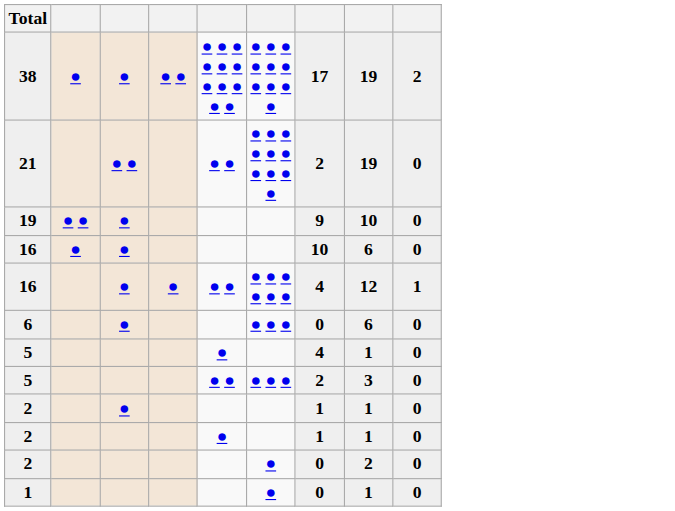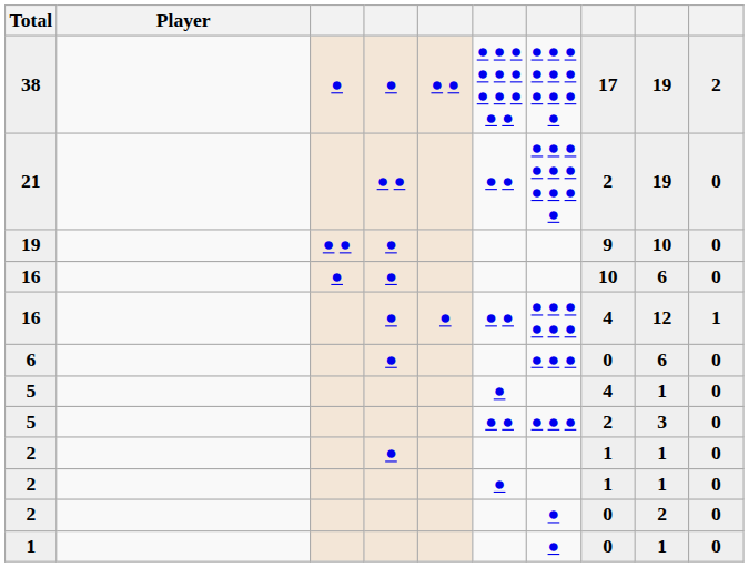 <table class="sortable wikitable">
 <tr>
 <th width=30>Total</th>
+<th width=200>Player</th>
 <th width=37 bgcolor=#efefef></th>
 <th width=37 bgcolor=#efefef></th>
 <th width=37 bgcolor=#f3e6d7></th>
 <th width=37 bgcolor=#efefef></th>
 <th width=37 bgcolor=#efefef></th>
 <th width=37 bgcolor=#efefef></th>
 <th width=37 bgcolor=#efefef></th>
 <th width=37 bgcolor=#efefef></th>
 </tr>
 <tr align=center>
 <td style="background:#efefef;"><strong>38</strong></td>
+<td align=left></td>
 <td style="background:#f3e6d7;"> <a href='#'>●</a></td>
 <td style="background:#f3e6d7;"><a href='#'>●</a></td>
 <td style="background:#f3e6d7;"> <a href='#'>●</a> <a href='#'>●</a></td>
 <td> <a href='#'>●</a> <a href='#'>●</a> <a href='#'>●</a> <a href='#'>●</a> <a href='#'>●</a> <a href='#'>●</a> <a href='#'>●</a> <a href='#'>●</a> <a href='#'>●</a> <a href='#'>●</a> <a href='#'>●</a></td>
 <td> <a href='#'>●</a> <a href='#'>●</a> <a href='#'>●</a> <a href='#'>●</a> <a href='#'>●</a> <a href='#'>●</a> <a href='#'>●</a> <a href='#'>●</a> <a href='#'>●</a> <a href='#'>●</a></td>
 <td style="background:#efefef;"><strong>17</strong></td>
 <td style="background:#efefef;"><strong>19</strong></td>
 <td style="background:#efefef;"><strong>2</strong></td>
 </tr>
 <tr align=center>
 <td style="background:#efefef;"><strong>21</strong></td>
+<td align=left></td>
 <td style="background:#f3e6d7;"></td>
 <td style="background:#f3e6d7;"> <a href='#'>●</a>  <a href='#'>●</a></td>
 <td style="background:#f3e6d7;"></td>
 <td> <a href='#'>●</a> <a href='#'>●</a></td>
 <td> <a href='#'>●</a> <a href='#'>●</a> <a href='#'>●</a> <a href='#'>●</a> <a href='#'>●</a> <a href='#'>●</a> <a href='#'>●</a> <a href='#'>●</a> <a href='#'>●</a> <a href='#'>●</a></td>
 <td style="background:#efefef;"><strong>2</strong></td>
 <td style="background:#efefef;"><strong>19</strong></td>
 <td style="background:#efefef;"><strong>0</strong></td>
 </tr>
 <tr align=center>
 <td style="background:#efefef;"><strong>19</strong></td>
+<td align=left></td>
 <td style="background:#f3e6d7;"> <a href='#'>●</a> <a href='#'>●</a></td>
 <td style="background:#f3e6d7;"> <a href='#'>●</a></td>
 <td style="background:#f3e6d7;"></td>
 <td></td>
 <td></td>
 <td style="background:#efefef;"><strong>9</strong></td>
 <td style="background:#efefef;"><strong>10</strong></td>
 <td style="background:#efefef;"><strong>0</strong></td>
 </tr>
 <tr align=center>
 <td style="background:#efefef;"><strong>16</strong></td>
+<td align=left></td>
 <td style="background:#f3e6d7;"> <a href='#'>●</a></td>
 <td style="background:#f3e6d7;"> <a href='#'>●</a></td>
 <td style="background:#f3e6d7;"></td>
 <td></td>
 <td></td>
 <td style="background:#efefef;"><strong>10</strong></td>
 <td style="background:#efefef;"><strong>6</strong></td>
 <td style="background:#efefef;"><strong>0</strong></td>
 </tr>
 <tr align=center>
 <td style="background:#efefef;"><strong>16</strong></td>
+<td align=left></td>
 <td style="background:#f3e6d7;"></td>
 <td style="background:#f3e6d7;"> <a href='#'>●</a></td>
 <td style="background:#f3e6d7;"> <a href='#'>●</a></td>
 <td> <a href='#'>●</a> <a href='#'>●</a></td>
 <td> <a href='#'>●</a> <a href='#'>●</a> <a href='#'>●</a> <a href='#'>●</a> <a href='#'>●</a> <a href='#'>●</a></td>
 <td style="background:#efefef;"><strong>4</strong></td>
 <td style="background:#efefef;"><strong>12</strong></td>
 <td style="background:#efefef;"><strong>1</strong></td>
 </tr>
 <tr align=center>
 <td style="background:#efefef;"><strong>6</strong></td>
+<td align=left></td>
 <td style="background:#f3e6d7;"></td>
 <td style="background:#f3e6d7;"> <a href='#'>●</a></td>
 <td style="background:#f3e6d7;"></td>
 <td></td>
 <td> <a href='#'>●</a> <a href='#'>●</a> <a href='#'>●</a></td>
 <td style="background:#efefef;"><strong>0</strong></td>
 <td style="background:#efefef;"><strong>6</strong></td>
 <td style="background:#efefef;"><strong>0</strong></td>
 </tr>
 <tr align=center>
 <td style="background:#efefef;"><strong>5</strong></td>
+<td align=left></td>
 <td style="background:#f3e6d7;"></td>
 <td style="background:#f3e6d7;"></td>
 <td style="background:#f3e6d7;"></td>
 <td> <a href='#'>●</a></td>
 <td></td>
 <td style="background:#efefef;"><strong>4</strong></td>
 <td style="background:#efefef;"><strong>1</strong></td>
 <td style="background:#efefef;"><strong>0</strong></td>
 </tr>
 <tr align=center>
 <td style="background:#efefef;"><strong>5</strong></td>
+<td align=left></td>
 <td style="background:#f3e6d7;"></td>
 <td style="background:#f3e6d7;"></td>
 <td style="background:#f3e6d7;"></td>
 <td> <a href='#'>●</a> <a href='#'>●</a></td>
 <td> <a href='#'>●</a> <a href='#'>●</a> <a href='#'>●</a></td>
 <td style="background:#efefef;"><strong>2</strong></td>
 <td style="background:#efefef;"><strong>3</strong></td>
 <td style="background:#efefef;"><strong>0</strong></td>
 </tr>
 <tr align=center>
 <td style="background:#efefef;"><strong>2</strong></td>
+<td align=left></td>
 <td style="background:#f3e6d7;"></td>
 <td style="background:#f3e6d7;"> <a href='#'>●</a></td>
 <td style="background:#f3e6d7;"></td>
 <td></td>
 <td></td>
 <td style="background:#efefef;"><strong>1</strong></td>
 <td style="background:#efefef;"><strong>1</strong></td>
 <td style="background:#efefef;"><strong>0</strong></td>
 </tr>
 <tr align=center>
 <td style="background:#efefef;"><strong>2</strong></td>
+<td align=left></td>
 <td style="background:#f3e6d7;"></td>
 <td style="background:#f3e6d7;"></td>
 <td style="background:#f3e6d7;"></td>
 <td> <a href='#'>●</a></td>
 <td></td>
 <td style="background:#efefef;"><strong>1</strong></td>
 <td style="background:#efefef;"><strong>1</strong></td>
 <td style="background:#efefef;"><strong>0</strong></td>
 </tr>
 <tr align=center>
 <td style="background:#efefef;"><strong>2</strong></td>
+<td align=left></td>
 <td style="background:#f3e6d7;"></td>
 <td style="background:#f3e6d7;"></td>
 <td style="background:#f3e6d7;"></td>
 <td></td>
 <td> <a href='#'>●</a></td>
 <td style="background:#efefef;"><strong>0</strong></td>
 <td style="background:#efefef;"><strong>2</strong></td>
 <td style="background:#efefef;"><strong>0</strong></td>
 </tr>
 <tr align=center>
 <td style="background:#efefef;"><strong>1</strong></td>
+<td align=left></td>
 <td style="background:#f3e6d7;"></td>
 <td style="background:#f3e6d7;"></td>
 <td style="background:#f3e6d7;"></td>
 <td></td>
 <td> <a href='#'>●</a></td>
 <td style="background:#efefef;"><strong>0</strong></td>
 <td style="background:#efefef;"><strong>1</strong></td>
 <td style="background:#efefef;"><strong>0</strong></td>
 </tr>
 </table>
